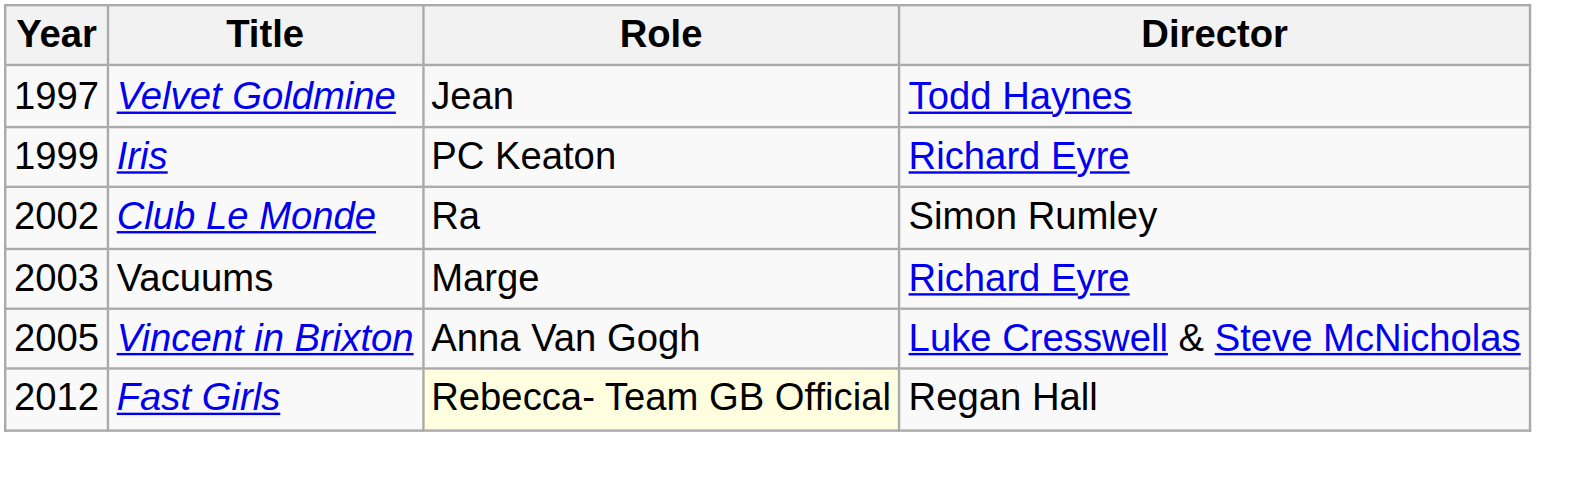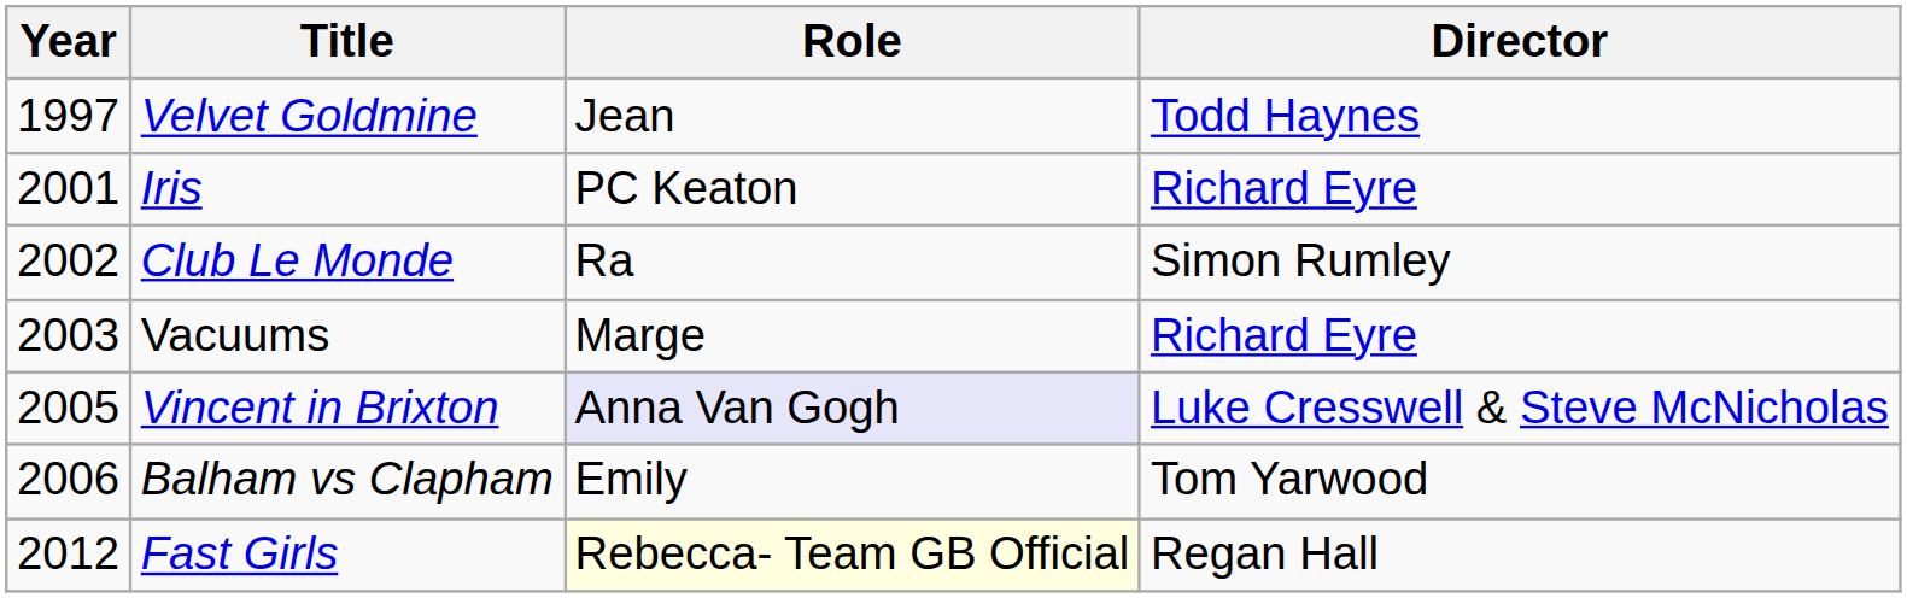 <table class="wikitable sortable">
 <tr>
 <th><strong>Year</strong></th>
 <th><strong>Title</strong></th>
 <th><strong>Role</strong></th>
 <th><strong>Director</strong></th>
 </tr>
 <tr>
 <td>1997</td>
 <td><em><a href='#'>Velvet Goldmine</a></em></td>
 <td>Jean</td>
 <td><a href='#'>Todd Haynes</a></td>
 </tr>
 <tr>
-<td>1999</td>
+<td>2001</td>
 <td><em><a href='#'>Iris</a></em></td>
 <td>PC Keaton</td>
 <td><a href='#'>Richard Eyre</a></td>
 </tr>
 <tr>
 <td>2002</td>
 <td><em><a href='#'>Club Le Monde</a></em></td>
 <td>Ra</td>
 <td>Simon Rumley</td>
 </tr>
 <tr>
 <td>2003</td>
 <td>Vacuums</td>
 <td>Marge</td>
 <td><a href='#'>Richard Eyre</a></td>
 </tr>
 <tr>
 <td>2005</td>
 <td><em><a href='#'>Vincent in Brixton</a></em></td>
-<td>Anna Van Gogh</td>
+<td style="background: lavender;">Anna Van Gogh</td>
 <td><a href='#'>Luke Cresswell</a> & <a href='#'>Steve McNicholas</a></td>
+</tr>
+<tr>
+<td>2006</td>
+<td><em>Balham vs Clapham</em></td>
+<td>Emily</td>
+<td>Tom Yarwood</td>
 </tr>
 <tr>
 <td>2012</td>
 <td><em><a href='#'>Fast Girls</a></em></td>
 <td style="background: lightyellow;">Rebecca- Team GB Official</td>
 <td>Regan Hall</td>
 </tr>
 </table>
